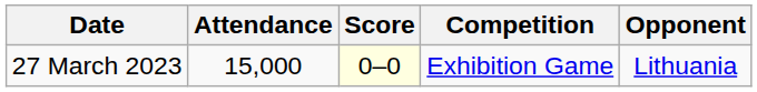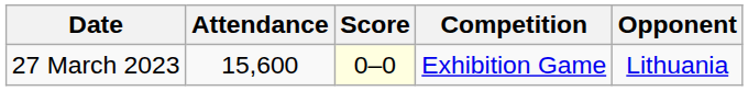 <table class="wikitable" style="text-align:center;margin-left:1em">
 <tr>
 <th>Date</th>
 <th>Attendance</th>
 <th>Score</th>
 <th>Competition</th>
 <th>Opponent</th>
 </tr>
 <tr>
 <td>27 March 2023</td>
-<td>15,000</td>
+<td>15,600</td>
 <td style="background: lightyellow;">0–0</td>
 <td><a href='#'>Exhibition Game</a></td>
 <td><a href='#'>Lithuania</a></td>
 </tr>
 </table>
